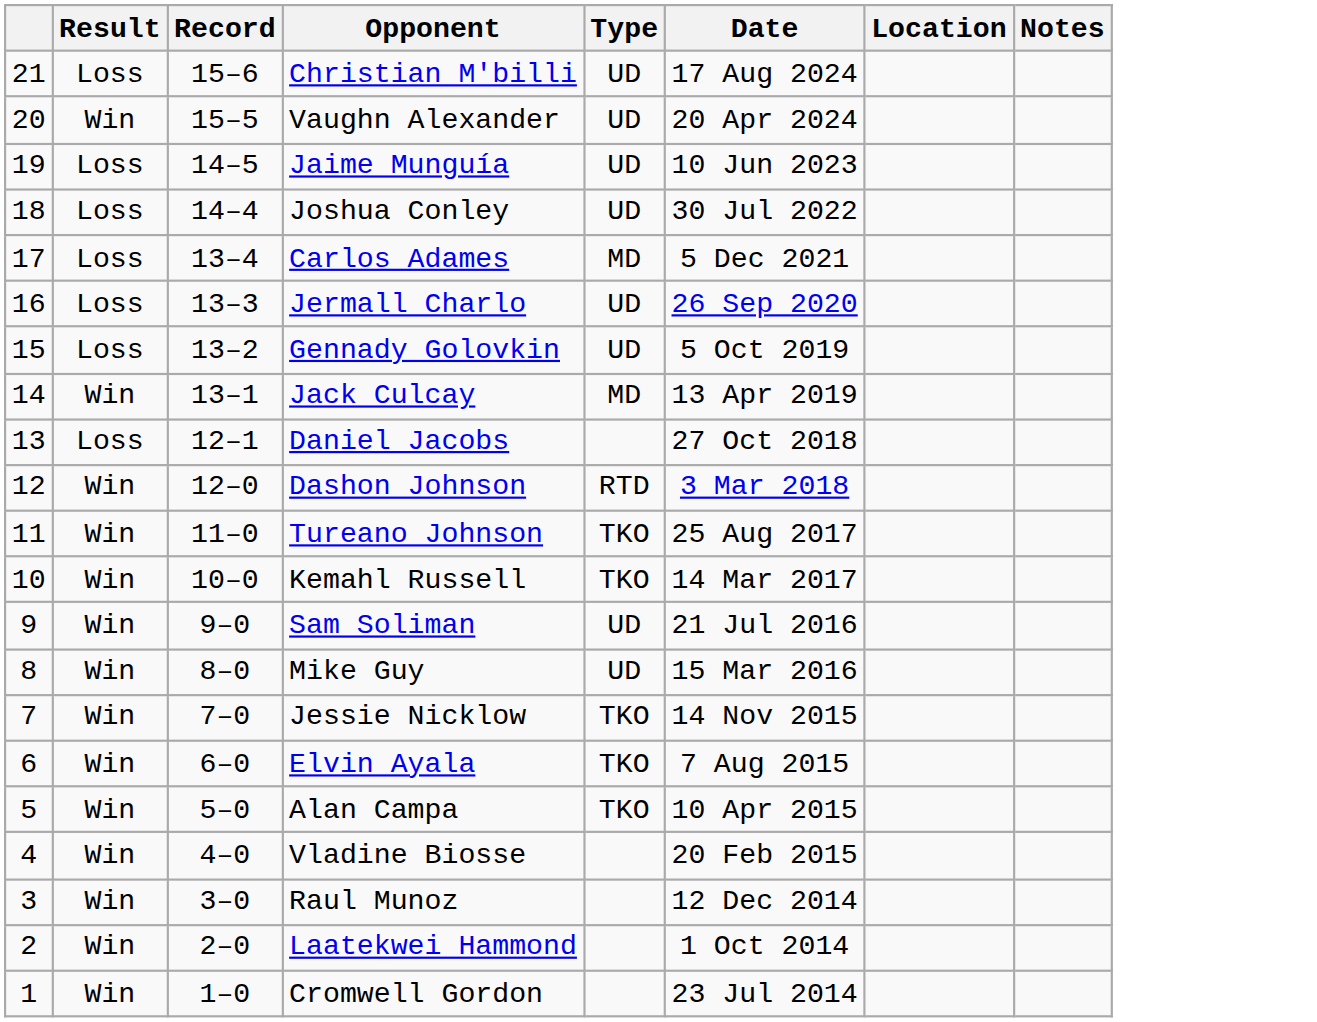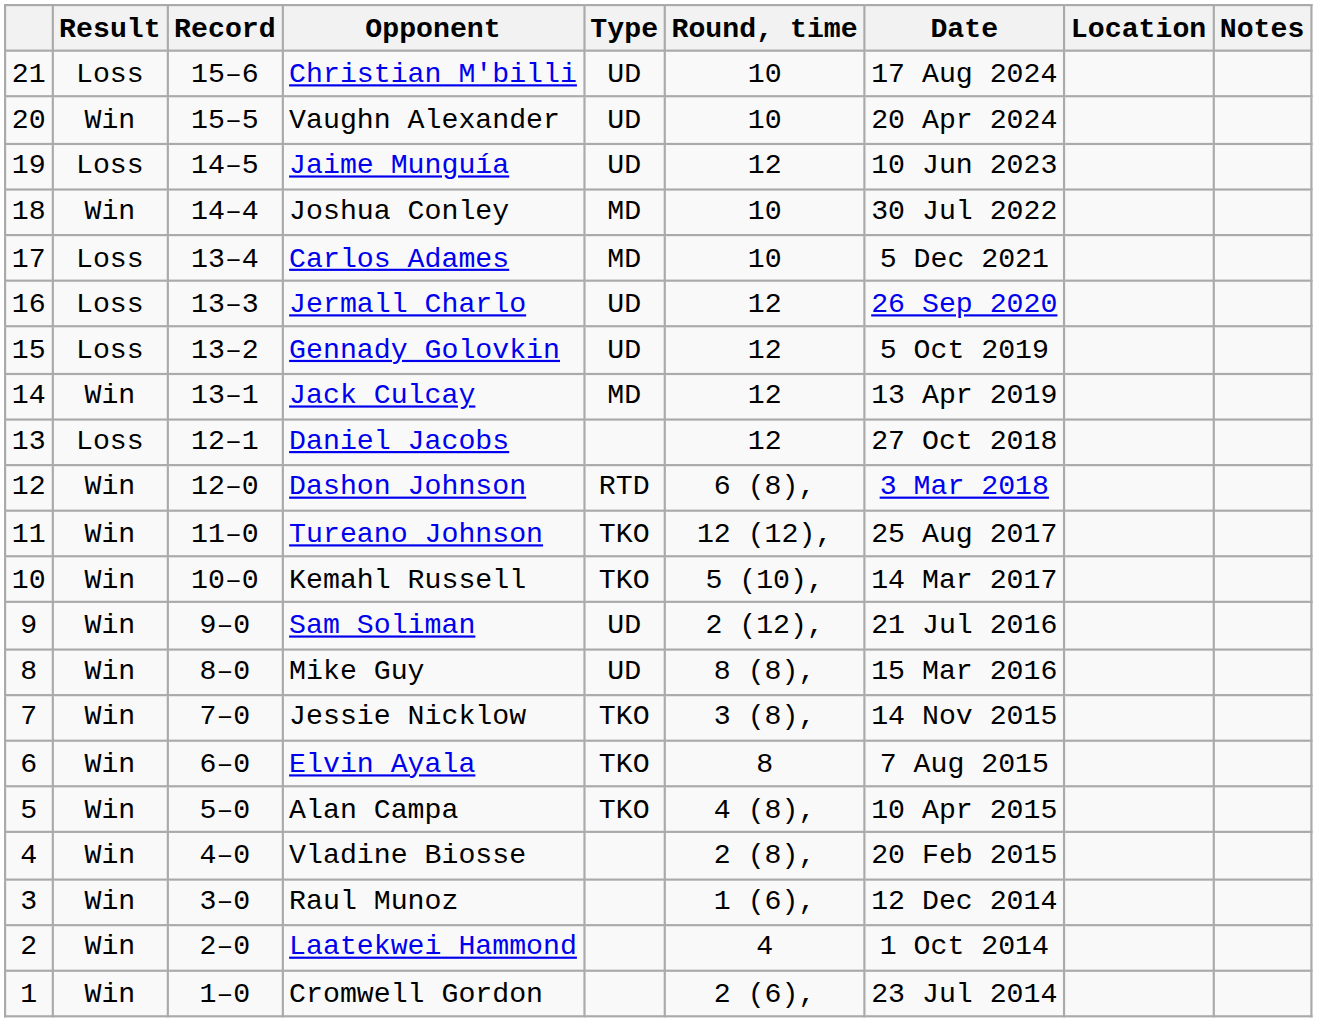 <table class="wikitable" style="text-align:center">
 <tr>
 <th></th>
 <th>Result</th>
 <th>Record</th>
 <th>Opponent</th>
 <th>Type</th>
+<th>Round, time</th>
 <th>Date</th>
 <th>Location</th>
 <th>Notes</th>
 </tr>
 <tr>
 <td>21</td>
 <td>Loss</td>
 <td>15–6</td>
 <td style="text-align:left;"><a href='#'>Christian M'billi</a></td>
 <td>UD</td>
+<td>10</td>
 <td>17 Aug 2024</td>
 <td style="text-align:left;"></td>
 <td style="text-align:left;"></td>
 </tr>
 <tr>
 <td>20</td>
 <td>Win</td>
 <td>15–5</td>
 <td style="text-align:left;">Vaughn Alexander</td>
 <td>UD</td>
+<td>10</td>
 <td>20 Apr 2024</td>
 <td style="text-align:left;"></td>
 <td></td>
 </tr>
 <tr>
 <td>19</td>
 <td>Loss</td>
 <td>14–5</td>
 <td style="text-align:left;"><a href='#'>Jaime Munguía</a></td>
 <td>UD</td>
+<td>12</td>
 <td>10 Jun 2023</td>
 <td style="text-align:left;"></td>
 <td style="text-align:left;"></td>
 </tr>
 <tr>
 <td>18</td>
-<td>Loss</td>
+<td>Win</td>
 <td>14–4</td>
 <td align=left>Joshua Conley</td>
-<td>UD</td>
+<td>MD</td>
+<td>10</td>
 <td>30 Jul 2022</td>
 <td align=left></td>
 <td></td>
 </tr>
 <tr>
 <td>17</td>
 <td>Loss</td>
 <td>13–4</td>
 <td align=left><a href='#'>Carlos Adames</a></td>
 <td>MD</td>
+<td>10</td>
 <td>5 Dec 2021</td>
 <td align=left></td>
 <td></td>
 </tr>
 <tr>
 <td>16</td>
 <td>Loss</td>
 <td>13–3</td>
 <td align=left><a href='#'>Jermall Charlo</a></td>
 <td>UD</td>
+<td>12</td>
 <td><a href='#'>26 Sep 2020</a></td>
 <td align=left></td>
 <td align=left></td>
 </tr>
 <tr>
 <td>15</td>
 <td>Loss</td>
 <td>13–2</td>
 <td align=left><a href='#'>Gennady Golovkin</a></td>
 <td>UD</td>
+<td>12</td>
 <td>5 Oct 2019</td>
 <td align=left></td>
 <td align=left></td>
 </tr>
 <tr>
 <td>14</td>
 <td>Win</td>
 <td>13–1</td>
 <td align=left><a href='#'>Jack Culcay</a></td>
 <td>MD</td>
+<td>12</td>
 <td>13 Apr 2019</td>
 <td align=left></td>
 <td></td>
 </tr>
 <tr>
 <td>13</td>
 <td>Loss</td>
 <td>12–1</td>
 <td align=left><a href='#'>Daniel Jacobs</a></td>
 <td></td>
+<td>12</td>
 <td>27 Oct 2018</td>
 <td align=left></td>
 <td align=left></td>
 </tr>
 <tr>
 <td>12</td>
 <td>Win</td>
 <td>12–0</td>
 <td align=left><a href='#'>Dashon Johnson</a></td>
 <td>RTD</td>
+<td>6 (8), </td>
 <td><a href='#'>3 Mar 2018</a></td>
 <td align=left></td>
 <td></td>
 </tr>
 <tr>
 <td>11</td>
 <td>Win</td>
 <td>11–0</td>
 <td align=left><a href='#'>Tureano Johnson</a></td>
 <td>TKO</td>
+<td>12 (12), </td>
 <td>25 Aug 2017</td>
 <td align=left></td>
 <td></td>
 </tr>
 <tr>
 <td>10</td>
 <td>Win</td>
 <td>10–0</td>
 <td align=left>Kemahl Russell</td>
 <td>TKO</td>
+<td>5 (10), </td>
 <td>14 Mar 2017</td>
 <td align=left></td>
 <td></td>
 </tr>
 <tr>
 <td>9</td>
 <td>Win</td>
 <td>9–0</td>
 <td align=left><a href='#'>Sam Soliman</a></td>
 <td>UD</td>
+<td>2 (12), </td>
 <td>21 Jul 2016</td>
 <td align=left></td>
 <td></td>
 </tr>
 <tr>
 <td>8</td>
 <td>Win</td>
 <td>8–0</td>
 <td align=left>Mike Guy</td>
 <td>UD</td>
+<td>8 (8), </td>
 <td>15 Mar 2016</td>
 <td align=left></td>
 <td></td>
 </tr>
 <tr>
 <td>7</td>
 <td>Win</td>
 <td>7–0</td>
 <td align=left>Jessie Nicklow</td>
 <td>TKO</td>
+<td>3 (8), </td>
 <td>14 Nov 2015</td>
 <td align=left></td>
 <td></td>
 </tr>
 <tr>
 <td>6</td>
 <td>Win</td>
 <td>6–0</td>
 <td align=left><a href='#'>Elvin Ayala</a></td>
 <td>TKO</td>
+<td>8</td>
 <td>7 Aug 2015</td>
 <td align=left></td>
 <td></td>
 </tr>
 <tr>
 <td>5</td>
 <td>Win</td>
 <td>5–0</td>
 <td align=left>Alan Campa</td>
 <td>TKO</td>
+<td>4 (8), </td>
 <td>10 Apr 2015</td>
 <td align=left></td>
 <td></td>
 </tr>
 <tr>
 <td>4</td>
 <td>Win</td>
 <td>4–0</td>
 <td align=left>Vladine Biosse</td>
 <td></td>
+<td>2 (8), </td>
 <td>20 Feb 2015</td>
 <td align=left></td>
 <td></td>
 </tr>
 <tr>
 <td>3</td>
 <td>Win</td>
 <td>3–0</td>
 <td align=left>Raul Munoz</td>
 <td></td>
+<td>1 (6), </td>
 <td>12 Dec 2014</td>
 <td align=left></td>
 <td></td>
 </tr>
 <tr>
 <td>2</td>
 <td>Win</td>
 <td>2–0</td>
 <td align=left><a href='#'>Laatekwei Hammond</a></td>
 <td></td>
+<td>4</td>
 <td>1 Oct 2014</td>
 <td align=left></td>
 <td></td>
 </tr>
 <tr>
 <td>1</td>
 <td>Win</td>
 <td>1–0</td>
 <td align=left>Cromwell Gordon</td>
 <td></td>
+<td>2 (6), </td>
 <td>23 Jul 2014</td>
 <td align=left></td>
 <td></td>
 </tr>
 </table>
